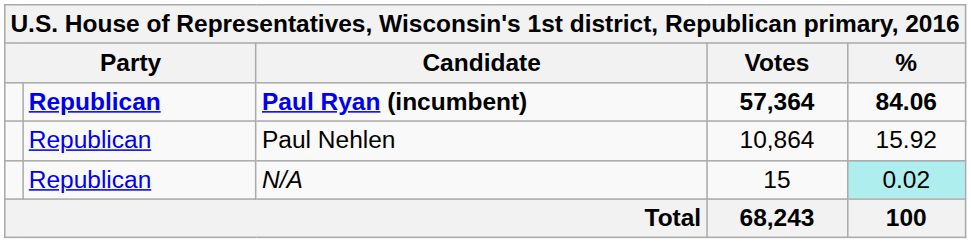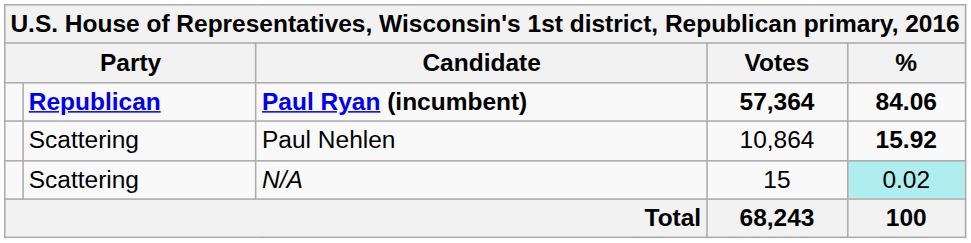 <table class=wikitable>
 <tr>
 <th colspan=6>U.S. House of Representatives, Wisconsin's 1st district, Republican primary, 2016</th>
 </tr>
 <tr>
 <th colspan=2>Party</th>
 <th>Candidate</th>
 <th>Votes</th>
 <th>%</th>
 </tr>
 <tr>
 <td></td>
 <td><strong><a href='#'>Republican</a></strong></td>
 <td><strong><a href='#'>Paul Ryan</a> (incumbent)</strong></td>
 <td align=center><strong>57,364</strong></td>
 <td align=center><strong>84.06</strong></td>
 </tr>
 <tr>
 <td></td>
-<td><a href='#'>Republican</a></td>
+<td>Scattering</td>
 <td>Paul Nehlen</td>
 <td align=center>10,864</td>
-<td align=center>15.92</td>
+<td align=center><strong>15.92</strong></td>
 </tr>
 <tr>
 <td></td>
-<td><a href='#'>Republican</a></td>
+<td>Scattering</td>
 <td><em>N/A</em></td>
 <td align=center>15</td>
 <td align=center style="background: paleturquoise;">0.02</td>
 </tr>
 <tr>
 <th colspan=3; style="text-align:right;">Total</th>
 <th align=center>68,243</th>
 <th align=center>100</th>
 </tr>
 </table>
